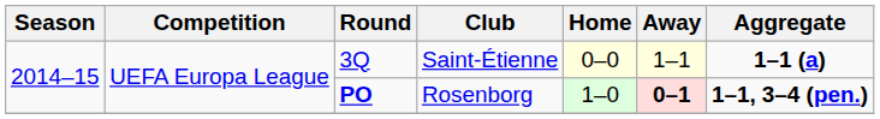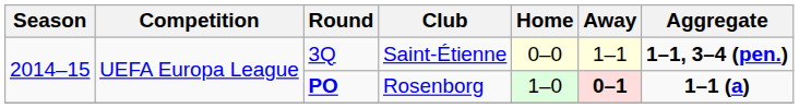 <table class="wikitable">
 <tr>
 <th>Season</th>
 <th>Competition</th>
 <th>Round</th>
 <th>Club</th>
 <th>Home</th>
 <th>Away</th>
 <th>Aggregate</th>
 </tr>
 <tr>
 <td rowspan="2"><a href='#'>2014–15</a></td>
 <td rowspan="2"><a href='#'>UEFA Europa League</a></td>
 <td><a href='#'>3Q</a></td>
 <td> <a href='#'>Saint-Étienne</a></td>
 <td style="text-align:center; background:#ffd;">0–0</td>
 <td style="text-align:center; background:#ffd;">1–1</td>
-<td style="text-align:center;"><strong>1–1 (<a href='#'>a</a>)</strong></td>
+<td style="text-align:center;"><strong>1–1,  3–4 (<a href='#'>pen.</a>) </strong></td>
 </tr>
 <tr>
 <td><strong><a href='#'>PO</a></strong></td>
 <td> <a href='#'>Rosenborg</a></td>
 <td style="text-align:center; background:#dfd;">1–0</td>
 <td style="text-align:center; background:#fdd;"><strong>0–1</strong></td>
-<td style="text-align:center;"><strong>1–1,  3–4 (<a href='#'>pen.</a>) </strong></td>
+<td style="text-align:center;"><strong>1–1 (<a href='#'>a</a>)</strong></td>
 </tr>
 <tr>
 </tr>
 </table>
